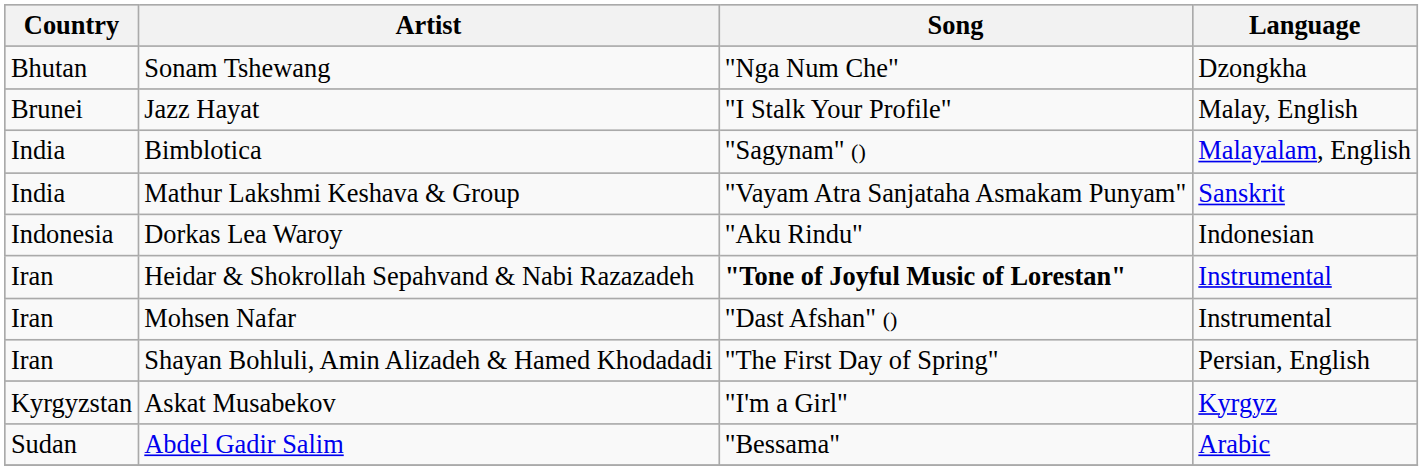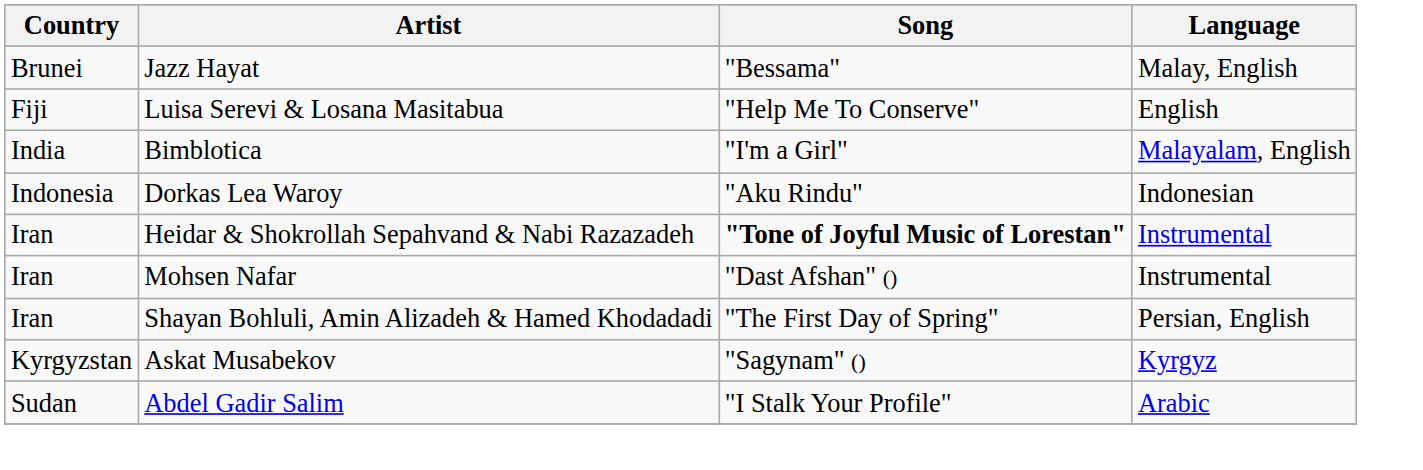 <table class="sortable wikitable">
 <tr>
 <th>Country</th>
 <th>Artist</th>
 <th>Song</th>
 <th>Language</th>
 </tr>
 <tr>
-<td>Bhutan</td>
-<td>Sonam Tshewang</td>
-<td>"Nga Num Che"</td>
-<td>Dzongkha</td>
+<td>Brunei</td>
+<td>Jazz Hayat</td>
+<td>"Bessama"</td>
+<td>Malay, English</td>
 </tr>
 <tr>
-<td>Brunei</td>
-<td>Jazz Hayat</td>
-<td>"I Stalk Your Profile"</td>
-<td>Malay, English</td>
+<td>Fiji</td>
+<td>Luisa Serevi & Losana Masitabua</td>
+<td>"Help Me To Conserve"</td>
+<td>English</td>
 </tr>
 <tr>
 <td>India</td>
 <td>Bimblotica</td>
-<td>"Sagynam" <small>()</small></td>
+<td>"I'm a Girl"</td>
 <td><a href='#'>Malayalam</a>, English</td>
-</tr>
-<tr>
-<td>India</td>
-<td>Mathur Lakshmi Keshava & Group</td>
-<td>"Vayam Atra Sanjataha Asmakam Punyam"</td>
-<td><a href='#'>Sanskrit</a></td>
 </tr>
 <tr>
 <td>Indonesia</td>
 <td>Dorkas Lea Waroy</td>
 <td>"Aku Rindu"</td>
 <td>Indonesian</td>
 </tr>
 <tr>
 <td>Iran</td>
 <td>Heidar & Shokrollah Sepahvand & Nabi Razazadeh</td>
 <td><strong>"Tone of Joyful Music of Lorestan"</strong></td>
 <td><a href='#'>Instrumental</a></td>
 </tr>
 <tr>
 <td>Iran</td>
 <td>Mohsen Nafar</td>
 <td>"Dast Afshan" <small>()</small></td>
 <td>Instrumental</td>
 </tr>
 <tr>
 <td>Iran</td>
 <td>Shayan Bohluli, Amin Alizadeh & Hamed Khodadadi</td>
 <td>"The First Day of Spring"</td>
 <td>Persian, English</td>
 </tr>
 <tr>
 <td>Kyrgyzstan</td>
 <td>Askat Musabekov</td>
-<td>"I'm a Girl"</td>
+<td>"Sagynam" <small>()</small></td>
 <td><a href='#'>Kyrgyz</a></td>
 </tr>
 <tr>
 <td>Sudan</td>
 <td><a href='#'>Abdel Gadir Salim</a></td>
-<td>"Bessama"</td>
+<td>"I Stalk Your Profile"</td>
 <td><a href='#'>Arabic</a></td>
 </tr>
 <tr>
 </tr>
 </table>
